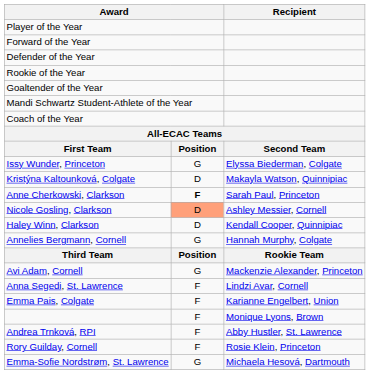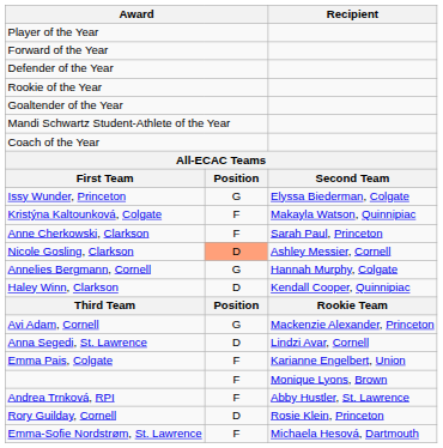 <table class="wikitable">
 <tr>
 <th colspan=2>Award</th>
 <th>Recipient </th>
 </tr>
 <tr>
 <td colspan=2>Player of the Year</td>
 <td></td>
 </tr>
 <tr>
 <td colspan=2>Forward of the Year</td>
 <td></td>
 </tr>
 <tr>
 <td colspan=2>Defender of the Year</td>
 <td></td>
 </tr>
 <tr>
 <td colspan=2>Rookie of the Year</td>
 <td></td>
 </tr>
 <tr>
 <td colspan=2>Goaltender of the Year</td>
 <td></td>
 </tr>
 <tr>
 <td colspan=2>Mandi Schwartz Student-Athlete of the Year</td>
 <td></td>
 </tr>
 <tr>
 <td colspan=2>Coach of the Year</td>
 <td></td>
 </tr>
 <tr>
 <th colspan=3>All-ECAC Teams</th>
 </tr>
 <tr>
 <th>First Team</th>
 <th>  Position  </th>
 <th>Second Team</th>
 </tr>
 <tr>
 <td><a href='#'>Issy Wunder</a>, <a href='#'>Princeton</a></td>
 <td align=center>G</td>
 <td><a href='#'>Elyssa Biederman</a>, <a href='#'>Colgate</a></td>
 </tr>
 <tr>
 <td><a href='#'>Kristýna Kaltounková</a>, <a href='#'>Colgate</a></td>
-<td align=center>D</td>
+<td align=center>F</td>
 <td><a href='#'>Makayla Watson</a>, <a href='#'>Quinnipiac</a></td>
 </tr>
 <tr>
 <td><a href='#'>Anne Cherkowski</a>, <a href='#'>Clarkson</a></td>
-<td align=center><strong>F</strong></td>
+<td align=center>F</td>
 <td><a href='#'>Sarah Paul</a>, <a href='#'>Princeton</a></td>
 </tr>
 <tr>
 <td><a href='#'>Nicole Gosling</a>, <a href='#'>Clarkson</a></td>
 <td align=center style="background: lightsalmon;">D</td>
 <td><a href='#'>Ashley Messier</a>, <a href='#'>Cornell</a></td>
 </tr>
 <tr>
+<td><a href='#'>Annelies Bergmann</a>, <a href='#'>Cornell</a></td>
+<td align=center>G</td>
+<td><a href='#'>Hannah Murphy</a>, <a href='#'>Colgate</a></td>
+</tr>
+<tr>
 <td><a href='#'>Haley Winn</a>, <a href='#'>Clarkson</a></td>
 <td align=center>D</td>
 <td><a href='#'>Kendall Cooper</a>, <a href='#'>Quinnipiac</a></td>
-</tr>
-<tr>
-<td><a href='#'>Annelies Bergmann</a>, <a href='#'>Cornell</a></td>
-<td align=center>G</td>
-<td><a href='#'>Hannah Murphy</a>, <a href='#'>Colgate</a></td>
 </tr>
 <tr>
 <th>Third Team</th>
 <th>  Position  </th>
 <th>Rookie Team</th>
 </tr>
 <tr>
 <td><a href='#'>Avi Adam</a>, <a href='#'>Cornell</a></td>
 <td align=center>G</td>
 <td><a href='#'>Mackenzie Alexander</a>, <a href='#'>Princeton</a></td>
 </tr>
 <tr>
 <td><a href='#'>Anna Segedi</a>, <a href='#'>St. Lawrence</a></td>
-<td align=center>F</td>
+<td align=center>D</td>
 <td><a href='#'>Lindzi Avar</a>, <a href='#'>Cornell</a></td>
 </tr>
 <tr>
 <td><a href='#'>Emma Pais</a>, <a href='#'>Colgate</a></td>
 <td align=center>F</td>
 <td><a href='#'>Karianne Engelbert</a>, <a href='#'>Union</a></td>
 </tr>
 <tr>
 <td></td>
 <td align=center>F</td>
 <td><a href='#'>Monique Lyons</a>, <a href='#'>Brown</a></td>
 </tr>
 <tr>
 <td><a href='#'>Andrea Trnková</a>, <a href='#'>RPI</a></td>
 <td align=center>F</td>
 <td><a href='#'>Abby Hustler</a>, <a href='#'>St. Lawrence</a></td>
 </tr>
 <tr>
 <td><a href='#'>Rory Guilday</a>, <a href='#'>Cornell</a></td>
-<td align=center>F</td>
+<td align=center>D</td>
 <td><a href='#'>Rosie Klein</a>, <a href='#'>Princeton</a></td>
 </tr>
 <tr>
 <td><a href='#'>Emma-Sofie Nordstrøm</a>, <a href='#'>St. Lawrence</a></td>
-<td align=center>G</td>
+<td align=center>F</td>
 <td><a href='#'>Michaela Hesová</a>, <a href='#'>Dartmouth</a></td>
 </tr>
 </table>
